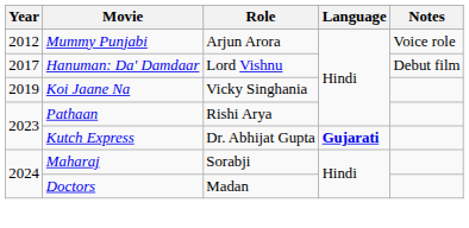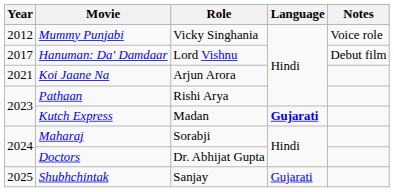 <table class="wikitable sortable">
 <tr style="background:#b0c4de; text-align:center;">
 <th>Year</th>
 <th>Movie</th>
 <th>Role</th>
 <th>Language</th>
 <th>Notes</th>
 </tr>
 <tr>
 <td>2012</td>
 <td><em><a href='#'>Mummy Punjabi</a></em></td>
-<td>Arjun Arora</td>
+<td>Vicky Singhania</td>
 <td rowspan="4">Hindi</td>
 <td>Voice role</td>
 </tr>
 <tr>
 <td>2017</td>
 <td><em><a href='#'>Hanuman: Da' Damdaar</a></em></td>
 <td>Lord <a href='#'>Vishnu</a></td>
 <td>Debut film</td>
 </tr>
 <tr>
-<td>2019</td>
+<td>2021</td>
 <td><em><a href='#'>Koi Jaane Na</a></em></td>
-<td>Vicky Singhania</td>
+<td>Arjun Arora</td>
 <td></td>
 </tr>
 <tr>
 <td rowspan="2">2023</td>
 <td><em><a href='#'>Pathaan</a></em></td>
 <td>Rishi Arya</td>
 <td></td>
 </tr>
 <tr>
 <td><em><a href='#'>Kutch Express</a></em></td>
-<td>Dr. Abhijat Gupta</td>
+<td>Madan</td>
 <td><strong><a href='#'>Gujarati</a></strong></td>
 <td></td>
 </tr>
 <tr>
 <td rowspan="2">2024</td>
 <td><em><a href='#'>Maharaj</a></em></td>
 <td>Sorabji</td>
 <td rowspan="2">Hindi</td>
 <td></td>
 </tr>
 <tr>
 <td><em><a href='#'>Doctors</a></em></td>
-<td>Madan</td>
+<td>Dr. Abhijat Gupta</td>
+<td></td>
+</tr>
+<tr>
+<td>2025</td>
+<td><em><a href='#'>Shubhchintak</a></em></td>
+<td>Sanjay</td>
+<td><a href='#'>Gujarati</a></td>
 <td></td>
 </tr>
 </table>
